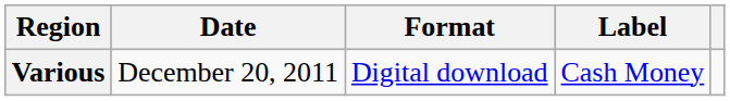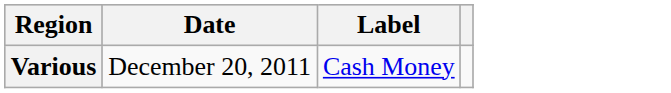 <table class="wikitable plainrowheaders">
 <tr>
 <th scope="col">Region</th>
 <th scope="col">Date</th>
-<th scope="col">Format</th>
 <th scope="col">Label</th>
 <th scope="col"></th>
 </tr>
 <tr>
 <th scope="row">Various</th>
 <td>December 20, 2011</td>
-<td><a href='#'>Digital download</a></td>
 <td><a href='#'>Cash Money</a></td>
 <td align="center"></td>
 </tr>
 </table>
